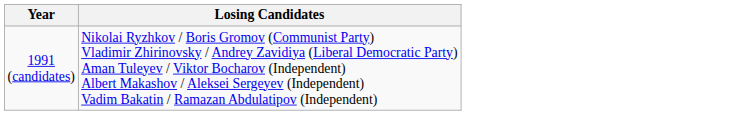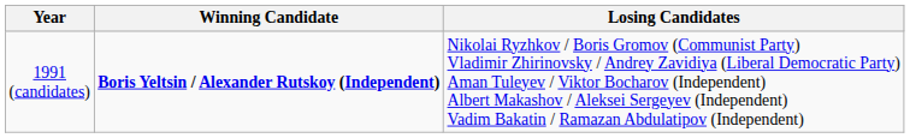 <table class="wikitable">
 <tr style="background:#ccc;">
 <th>Year</th>
+<th>Winning Candidate</th>
 <th>Losing Candidates</th>
 </tr>
 <tr>
 <td align=center><a href='#'>1991</a><br>(<a href='#'>candidates</a>)</td>
+<td><strong><a href='#'>Boris Yeltsin</a> / <a href='#'>Alexander Rutskoy</a> (<a href='#'>Independent</a>)</strong></td>
 <td><a href='#'>Nikolai Ryzhkov</a> / <a href='#'>Boris Gromov</a> (<a href='#'>Communist Party</a>)<br><a href='#'>Vladimir Zhirinovsky</a> / <a href='#'>Andrey Zavidiya</a> (<a href='#'>Liberal Democratic Party</a>)<br><a href='#'>Aman Tuleyev</a> / <a href='#'>Viktor Bocharov</a> (Independent)<br><a href='#'>Albert Makashov</a> / <a href='#'>Aleksei Sergeyev</a> (Independent)<br><a href='#'>Vadim Bakatin</a> / <a href='#'>Ramazan Abdulatipov</a> (Independent)</td>
 </tr>
 </table>
